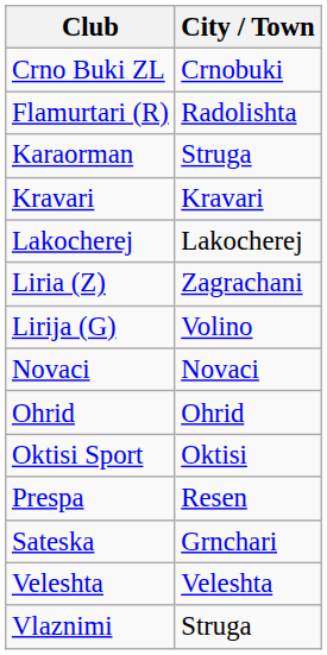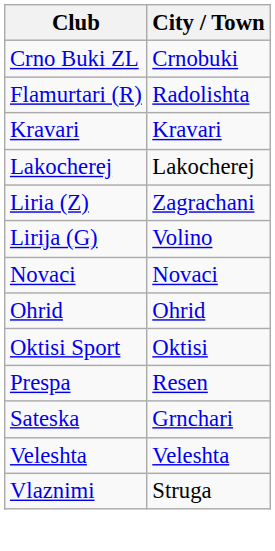 <table class="wikitable sortable">
 <tr>
 <th>Club</th>
 <th>City / Town</th>
 </tr>
 <tr>
 <td><a href='#'>Crno Buki ZL</a></td>
 <td><a href='#'>Crnobuki</a></td>
 </tr>
 <tr>
 <td><a href='#'>Flamurtari (R)</a></td>
 <td><a href='#'>Radolishta</a></td>
-</tr>
-<tr>
-<td><a href='#'>Karaorman</a></td>
-<td><a href='#'>Struga</a></td>
 </tr>
 <tr>
 <td><a href='#'>Kravari</a></td>
 <td><a href='#'>Kravari</a></td>
 </tr>
 <tr>
 <td><a href='#'>Lakocherej</a></td>
 <td>Lakocherej</td>
 </tr>
 <tr>
 <td><a href='#'>Liria (Z)</a></td>
 <td><a href='#'>Zagrachani</a></td>
 </tr>
 <tr>
 <td><a href='#'>Lirija (G)</a></td>
 <td><a href='#'>Volino</a></td>
 </tr>
 <tr>
 <td><a href='#'>Novaci</a></td>
 <td><a href='#'>Novaci</a></td>
 </tr>
 <tr>
 <td><a href='#'>Ohrid</a></td>
 <td><a href='#'>Ohrid</a></td>
 </tr>
 <tr>
 <td><a href='#'>Oktisi Sport</a></td>
 <td><a href='#'>Oktisi</a></td>
 </tr>
 <tr>
 <td><a href='#'>Prespa</a></td>
 <td><a href='#'>Resen</a></td>
 </tr>
 <tr>
 <td><a href='#'>Sateska</a></td>
 <td><a href='#'>Grnchari</a></td>
 </tr>
 <tr>
 <td><a href='#'>Veleshta</a></td>
 <td><a href='#'>Veleshta</a></td>
 </tr>
 <tr>
 <td><a href='#'>Vlaznimi</a></td>
 <td>Struga</td>
 </tr>
 </table>
